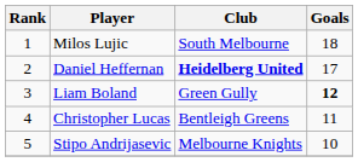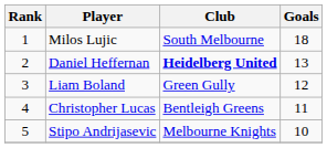 <table class=wikitable style=text-align:center>
 <tr>
 <th>Rank</th>
 <th>Player</th>
 <th>Club</th>
 <th>Goals</th>
 </tr>
 <tr>
 <td>1</td>
 <td align=left> Milos Lujic</td>
 <td align=left><a href='#'>South Melbourne</a></td>
 <td>18</td>
 </tr>
 <tr>
 <td>2</td>
 <td align=left> <a href='#'>Daniel Heffernan</a></td>
 <td align=left><strong><a href='#'>Heidelberg United</a></strong></td>
-<td>17</td>
+<td>13</td>
 </tr>
 <tr>
 <td>3</td>
 <td align=left> <a href='#'>Liam Boland</a></td>
 <td align=left><a href='#'>Green Gully</a></td>
-<td><strong>12</strong></td>
+<td>12</td>
 </tr>
 <tr>
 <td>4</td>
 <td align=left> <a href='#'>Christopher Lucas</a></td>
 <td align=left><a href='#'>Bentleigh Greens</a></td>
 <td rowspan=1>11</td>
 </tr>
 <tr>
 <td>5</td>
 <td align=left> <a href='#'>Stipo Andrijasevic</a></td>
 <td align=left><a href='#'>Melbourne Knights</a></td>
 <td>10</td>
 </tr>
 <tr>
 </tr>
 </table>
